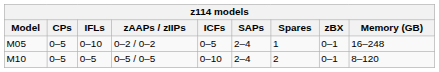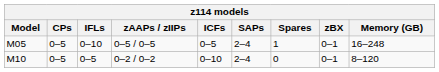 <table class="wikitable mw-collapsible mw-collapsed" style="min-width: 55%;">
 <tr>
 <th colspan="9">z114 models</th>
 </tr>
 <tr>
 <th>Model</th>
 <th>CPs</th>
 <th>IFLs</th>
 <th>zAAPs / zIIPs</th>
 <th>ICFs</th>
 <th>SAPs</th>
 <th>Spares</th>
 <th>zBX</th>
 <th>Memory (GB)</th>
 </tr>
 <tr>
 <td>M05</td>
 <td>0–5</td>
 <td>0–10</td>
-<td>0–2 / 0–2</td>
+<td>0–5 / 0–5</td>
 <td>0–5</td>
 <td>2–4</td>
 <td>1</td>
 <td>0–1</td>
 <td>16–248</td>
 </tr>
 <tr>
 <td>M10</td>
 <td>0–5</td>
 <td>0–5</td>
-<td>0–5 / 0–5</td>
+<td>0–2 / 0–2</td>
 <td>0–10</td>
 <td>2–4</td>
-<td>2</td>
+<td>0</td>
 <td>0–1</td>
 <td>8–120</td>
 </tr>
 </table>
